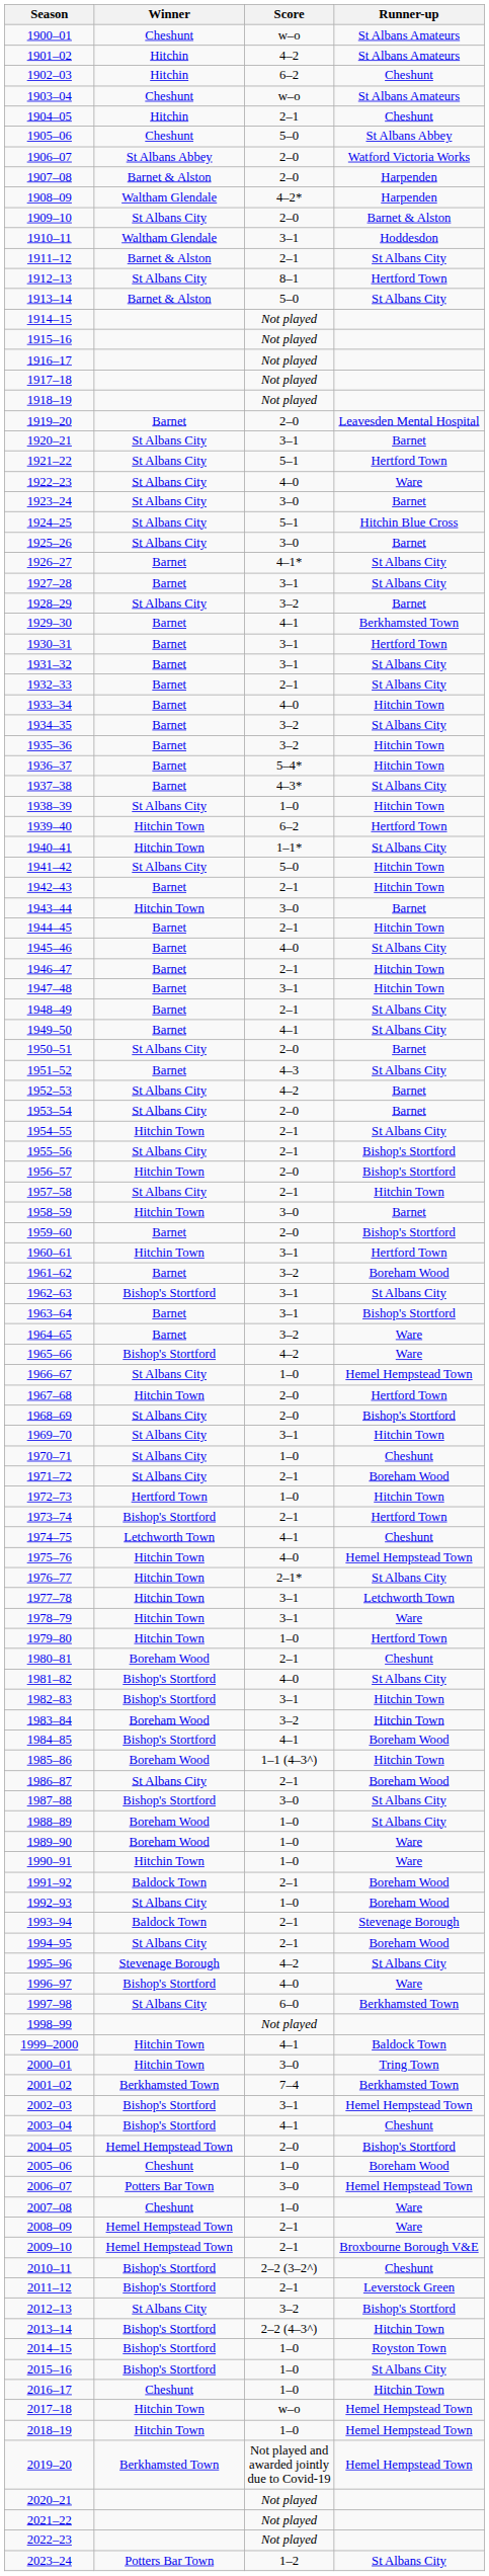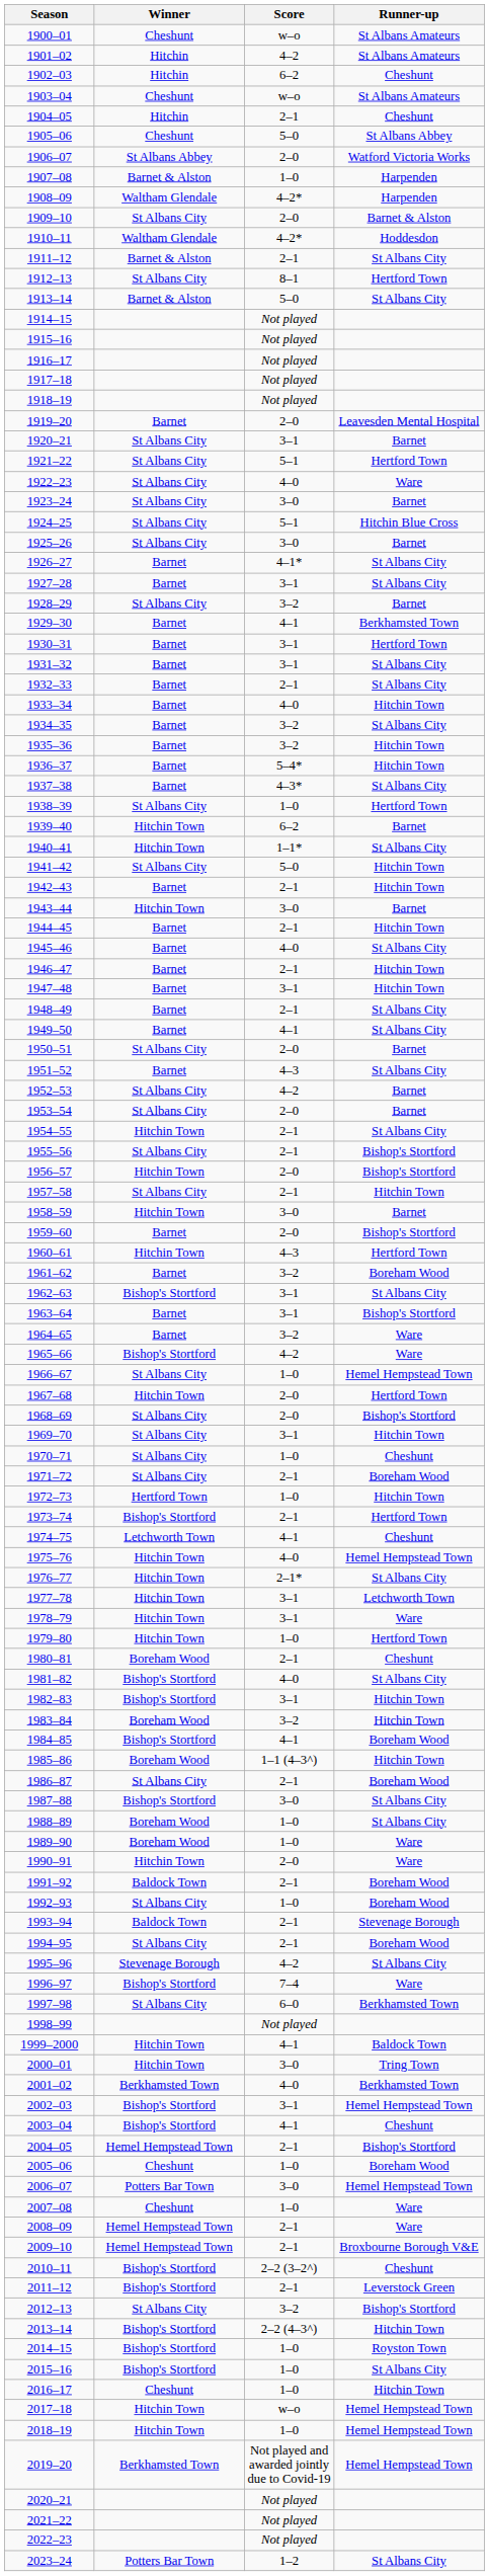 <table class="wikitable" style="text-align: center;">
 <tr>
 <th width=105>Season</th>
 <th width=180>Winner</th>
 <th width=105>Score</th>
 <th width=180>Runner-up</th>
 </tr>
 <tr>
 <td><a href='#'>1900–01</a></td>
 <td><a href='#'>Cheshunt</a></td>
 <td>w–o </td>
 <td><a href='#'>St Albans Amateurs</a></td>
 </tr>
 <tr>
 <td><a href='#'>1901–02</a></td>
 <td><a href='#'>Hitchin</a></td>
 <td>4–2</td>
 <td><a href='#'>St Albans Amateurs</a></td>
 </tr>
 <tr>
 <td><a href='#'>1902–03</a></td>
 <td><a href='#'>Hitchin</a></td>
 <td>6–2</td>
 <td><a href='#'>Cheshunt</a></td>
 </tr>
 <tr>
 <td><a href='#'>1903–04</a></td>
 <td><a href='#'>Cheshunt</a></td>
 <td>w–o </td>
 <td><a href='#'>St Albans Amateurs</a></td>
 </tr>
 <tr>
 <td><a href='#'>1904–05</a></td>
 <td><a href='#'>Hitchin</a></td>
 <td>2–1</td>
 <td><a href='#'>Cheshunt</a></td>
 </tr>
 <tr>
 <td><a href='#'>1905–06</a></td>
 <td><a href='#'>Cheshunt</a></td>
 <td>5–0</td>
 <td><a href='#'>St Albans Abbey</a></td>
 </tr>
 <tr>
 <td><a href='#'>1906–07</a></td>
 <td><a href='#'>St Albans Abbey</a></td>
 <td>2–0</td>
 <td><a href='#'>Watford Victoria Works</a></td>
 </tr>
 <tr>
 <td><a href='#'>1907–08</a></td>
 <td><a href='#'>Barnet & Alston</a></td>
-<td>2–0</td>
+<td>1–0</td>
 <td><a href='#'>Harpenden</a></td>
 </tr>
 <tr>
 <td><a href='#'>1908–09</a></td>
 <td><a href='#'>Waltham Glendale</a></td>
 <td>4–2*</td>
 <td><a href='#'>Harpenden</a></td>
 </tr>
 <tr>
 <td><a href='#'>1909–10</a></td>
 <td><a href='#'>St Albans City</a></td>
 <td>2–0</td>
 <td><a href='#'>Barnet & Alston</a></td>
 </tr>
 <tr>
 <td><a href='#'>1910–11</a></td>
 <td><a href='#'>Waltham Glendale</a></td>
-<td>3–1</td>
+<td>4–2*</td>
 <td><a href='#'>Hoddesdon</a></td>
 </tr>
 <tr>
 <td><a href='#'>1911–12</a></td>
 <td><a href='#'>Barnet & Alston</a></td>
 <td>2–1</td>
 <td><a href='#'>St Albans City</a></td>
 </tr>
 <tr>
 <td><a href='#'>1912–13</a></td>
 <td><a href='#'>St Albans City</a></td>
 <td>8–1</td>
 <td><a href='#'>Hertford Town</a></td>
 </tr>
 <tr>
 <td><a href='#'>1913–14</a></td>
 <td><a href='#'>Barnet & Alston</a></td>
 <td>5–0</td>
 <td><a href='#'>St Albans City</a></td>
 </tr>
 <tr>
 <td><a href='#'>1914–15</a></td>
 <td></td>
 <td><em>Not played</em></td>
 <td></td>
 </tr>
 <tr>
 <td><a href='#'>1915–16</a></td>
 <td></td>
 <td><em>Not played</em></td>
 <td></td>
 </tr>
 <tr>
 <td><a href='#'>1916–17</a></td>
 <td></td>
 <td><em>Not played</em></td>
 <td></td>
 </tr>
 <tr>
 <td><a href='#'>1917–18</a></td>
 <td></td>
 <td><em>Not played</em></td>
 <td></td>
 </tr>
 <tr>
 <td><a href='#'>1918–19</a></td>
 <td></td>
 <td><em>Not played</em></td>
 <td></td>
 </tr>
 <tr>
 <td><a href='#'>1919–20</a></td>
 <td><a href='#'>Barnet</a></td>
 <td>2–0</td>
 <td><a href='#'>Leavesden Mental Hospital</a></td>
 </tr>
 <tr>
 <td><a href='#'>1920–21</a></td>
 <td><a href='#'>St Albans City</a></td>
 <td>3–1</td>
 <td><a href='#'>Barnet</a></td>
 </tr>
 <tr>
 <td><a href='#'>1921–22</a></td>
 <td><a href='#'>St Albans City</a></td>
 <td>5–1</td>
 <td><a href='#'>Hertford Town</a></td>
 </tr>
 <tr>
 <td><a href='#'>1922–23</a></td>
 <td><a href='#'>St Albans City</a></td>
 <td>4–0</td>
 <td><a href='#'>Ware</a></td>
 </tr>
 <tr>
 <td><a href='#'>1923–24</a></td>
 <td><a href='#'>St Albans City</a></td>
 <td>3–0</td>
 <td><a href='#'>Barnet</a></td>
 </tr>
 <tr>
 <td><a href='#'>1924–25</a></td>
 <td><a href='#'>St Albans City</a></td>
 <td>5–1</td>
 <td><a href='#'>Hitchin Blue Cross</a></td>
 </tr>
 <tr>
 <td><a href='#'>1925–26</a></td>
 <td><a href='#'>St Albans City</a></td>
 <td>3–0</td>
 <td><a href='#'>Barnet</a></td>
 </tr>
 <tr>
 <td><a href='#'>1926–27</a></td>
 <td><a href='#'>Barnet</a></td>
 <td>4–1*</td>
 <td><a href='#'>St Albans City</a></td>
 </tr>
 <tr>
 <td><a href='#'>1927–28</a></td>
 <td><a href='#'>Barnet</a></td>
 <td>3–1</td>
 <td><a href='#'>St Albans City</a></td>
 </tr>
 <tr>
 <td><a href='#'>1928–29</a></td>
 <td><a href='#'>St Albans City</a></td>
 <td>3–2</td>
 <td><a href='#'>Barnet</a></td>
 </tr>
 <tr>
 <td><a href='#'>1929–30</a></td>
 <td><a href='#'>Barnet</a></td>
 <td>4–1</td>
 <td><a href='#'>Berkhamsted Town</a></td>
 </tr>
 <tr>
 <td><a href='#'>1930–31</a></td>
 <td><a href='#'>Barnet</a></td>
 <td>3–1</td>
 <td><a href='#'>Hertford Town</a></td>
 </tr>
 <tr>
 <td><a href='#'>1931–32</a></td>
 <td><a href='#'>Barnet</a></td>
 <td>3–1</td>
 <td><a href='#'>St Albans City</a></td>
 </tr>
 <tr>
 <td><a href='#'>1932–33</a></td>
 <td><a href='#'>Barnet</a></td>
 <td>2–1</td>
 <td><a href='#'>St Albans City</a></td>
 </tr>
 <tr>
 <td><a href='#'>1933–34</a></td>
 <td><a href='#'>Barnet</a></td>
 <td>4–0</td>
 <td><a href='#'>Hitchin Town</a></td>
 </tr>
 <tr>
 <td><a href='#'>1934–35</a></td>
 <td><a href='#'>Barnet</a></td>
 <td>3–2</td>
 <td><a href='#'>St Albans City</a></td>
 </tr>
 <tr>
 <td><a href='#'>1935–36</a></td>
 <td><a href='#'>Barnet</a></td>
 <td>3–2</td>
 <td><a href='#'>Hitchin Town</a></td>
 </tr>
 <tr>
 <td><a href='#'>1936–37</a></td>
 <td><a href='#'>Barnet</a></td>
 <td>5–4*</td>
 <td><a href='#'>Hitchin Town</a></td>
 </tr>
 <tr>
 <td><a href='#'>1937–38</a></td>
 <td><a href='#'>Barnet</a></td>
 <td>4–3*</td>
 <td><a href='#'>St Albans City</a></td>
 </tr>
 <tr>
 <td><a href='#'>1938–39</a></td>
 <td><a href='#'>St Albans City</a></td>
 <td>1–0</td>
-<td><a href='#'>Hitchin Town</a></td>
+<td><a href='#'>Hertford Town</a></td>
 </tr>
 <tr>
 <td><a href='#'>1939–40</a></td>
 <td><a href='#'>Hitchin Town</a></td>
 <td>6–2</td>
-<td><a href='#'>Hertford Town</a></td>
+<td><a href='#'>Barnet</a></td>
 </tr>
 <tr>
 <td><a href='#'>1940–41</a></td>
 <td><a href='#'>Hitchin Town</a></td>
 <td>1–1* </td>
 <td><a href='#'>St Albans City</a></td>
 </tr>
 <tr>
 <td><a href='#'>1941–42</a></td>
 <td><a href='#'>St Albans City</a></td>
 <td>5–0</td>
 <td><a href='#'>Hitchin Town</a></td>
 </tr>
 <tr>
 <td><a href='#'>1942–43</a></td>
 <td><a href='#'>Barnet</a></td>
 <td>2–1</td>
 <td><a href='#'>Hitchin Town</a></td>
 </tr>
 <tr>
 <td><a href='#'>1943–44</a></td>
 <td><a href='#'>Hitchin Town</a></td>
 <td>3–0</td>
 <td><a href='#'>Barnet</a></td>
 </tr>
 <tr>
 <td><a href='#'>1944–45</a></td>
 <td><a href='#'>Barnet</a></td>
 <td>2–1</td>
 <td><a href='#'>Hitchin Town</a></td>
 </tr>
 <tr>
 <td><a href='#'>1945–46</a></td>
 <td><a href='#'>Barnet</a></td>
 <td>4–0</td>
 <td><a href='#'>St Albans City</a></td>
 </tr>
 <tr>
 <td><a href='#'>1946–47</a></td>
 <td><a href='#'>Barnet</a></td>
 <td>2–1</td>
 <td><a href='#'>Hitchin Town</a></td>
 </tr>
 <tr>
 <td><a href='#'>1947–48</a></td>
 <td><a href='#'>Barnet</a></td>
 <td>3–1</td>
 <td><a href='#'>Hitchin Town</a></td>
 </tr>
 <tr>
 <td><a href='#'>1948–49</a></td>
 <td><a href='#'>Barnet</a></td>
 <td>2–1</td>
 <td><a href='#'>St Albans City</a></td>
 </tr>
 <tr>
 <td><a href='#'>1949–50</a></td>
 <td><a href='#'>Barnet</a></td>
 <td>4–1</td>
 <td><a href='#'>St Albans City</a></td>
 </tr>
 <tr>
 <td><a href='#'>1950–51</a></td>
 <td><a href='#'>St Albans City</a></td>
 <td>2–0</td>
 <td><a href='#'>Barnet</a></td>
 </tr>
 <tr>
 <td><a href='#'>1951–52</a></td>
 <td><a href='#'>Barnet</a></td>
 <td>4–3</td>
 <td><a href='#'>St Albans City</a></td>
 </tr>
 <tr>
 <td><a href='#'>1952–53</a></td>
 <td><a href='#'>St Albans City</a></td>
 <td>4–2</td>
 <td><a href='#'>Barnet</a></td>
 </tr>
 <tr>
 <td><a href='#'>1953–54</a></td>
 <td><a href='#'>St Albans City</a></td>
 <td>2–0</td>
 <td><a href='#'>Barnet</a></td>
 </tr>
 <tr>
 <td><a href='#'>1954–55</a></td>
 <td><a href='#'>Hitchin Town</a></td>
 <td>2–1</td>
 <td><a href='#'>St Albans City</a></td>
 </tr>
 <tr>
 <td><a href='#'>1955–56</a></td>
 <td><a href='#'>St Albans City</a></td>
 <td>2–1</td>
 <td><a href='#'>Bishop's Stortford</a></td>
 </tr>
 <tr>
 <td><a href='#'>1956–57</a></td>
 <td><a href='#'>Hitchin Town</a></td>
 <td>2–0</td>
 <td><a href='#'>Bishop's Stortford</a></td>
 </tr>
 <tr>
 <td><a href='#'>1957–58</a></td>
 <td><a href='#'>St Albans City</a></td>
 <td>2–1</td>
 <td><a href='#'>Hitchin Town</a></td>
 </tr>
 <tr>
 <td><a href='#'>1958–59</a></td>
 <td><a href='#'>Hitchin Town</a></td>
 <td>3–0</td>
 <td><a href='#'>Barnet</a></td>
 </tr>
 <tr>
 <td><a href='#'>1959–60</a></td>
 <td><a href='#'>Barnet</a></td>
 <td>2–0</td>
 <td><a href='#'>Bishop's Stortford</a></td>
 </tr>
 <tr>
 <td><a href='#'>1960–61</a></td>
 <td><a href='#'>Hitchin Town</a></td>
-<td>3–1</td>
+<td>4–3</td>
 <td><a href='#'>Hertford Town</a></td>
 </tr>
 <tr>
 <td><a href='#'>1961–62</a></td>
 <td><a href='#'>Barnet</a></td>
 <td>3–2</td>
 <td><a href='#'>Boreham Wood</a></td>
 </tr>
 <tr>
 <td><a href='#'>1962–63</a></td>
 <td><a href='#'>Bishop's Stortford</a></td>
 <td>3–1</td>
 <td><a href='#'>St Albans City</a></td>
 </tr>
 <tr>
 <td><a href='#'>1963–64</a></td>
 <td><a href='#'>Barnet</a></td>
 <td>3–1</td>
 <td><a href='#'>Bishop's Stortford</a></td>
 </tr>
 <tr>
 <td><a href='#'>1964–65</a></td>
 <td><a href='#'>Barnet</a></td>
 <td>3–2</td>
 <td><a href='#'>Ware</a></td>
 </tr>
 <tr>
 <td><a href='#'>1965–66</a></td>
 <td><a href='#'>Bishop's Stortford</a></td>
 <td>4–2</td>
 <td><a href='#'>Ware</a></td>
 </tr>
 <tr>
 <td><a href='#'>1966–67</a></td>
 <td><a href='#'>St Albans City</a></td>
 <td>1–0</td>
 <td><a href='#'>Hemel Hempstead Town</a></td>
 </tr>
 <tr>
 <td><a href='#'>1967–68</a></td>
 <td><a href='#'>Hitchin Town</a></td>
 <td>2–0</td>
 <td><a href='#'>Hertford Town</a></td>
 </tr>
 <tr>
 <td><a href='#'>1968–69</a></td>
 <td><a href='#'>St Albans City</a></td>
 <td>2–0</td>
 <td><a href='#'>Bishop's Stortford</a></td>
 </tr>
 <tr>
 <td><a href='#'>1969–70</a></td>
 <td><a href='#'>St Albans City</a></td>
 <td>3–1</td>
 <td><a href='#'>Hitchin Town</a></td>
 </tr>
 <tr>
 <td><a href='#'>1970–71</a></td>
 <td><a href='#'>St Albans City</a></td>
 <td>1–0</td>
 <td><a href='#'>Cheshunt</a></td>
 </tr>
 <tr>
 <td><a href='#'>1971–72</a></td>
 <td><a href='#'>St Albans City</a></td>
 <td>2–1</td>
 <td><a href='#'>Boreham Wood</a></td>
 </tr>
 <tr>
 <td><a href='#'>1972–73</a></td>
 <td><a href='#'>Hertford Town</a></td>
 <td>1–0</td>
 <td><a href='#'>Hitchin Town</a></td>
 </tr>
 <tr>
 <td><a href='#'>1973–74</a></td>
 <td><a href='#'>Bishop's Stortford</a></td>
 <td>2–1</td>
 <td><a href='#'>Hertford Town</a></td>
 </tr>
 <tr>
 <td><a href='#'>1974–75</a></td>
 <td><a href='#'>Letchworth Town</a></td>
 <td>4–1</td>
 <td><a href='#'>Cheshunt</a></td>
 </tr>
 <tr>
 <td><a href='#'>1975–76</a></td>
 <td><a href='#'>Hitchin Town</a></td>
 <td>4–0</td>
 <td><a href='#'>Hemel Hempstead Town</a></td>
 </tr>
 <tr>
 <td><a href='#'>1976–77</a></td>
 <td><a href='#'>Hitchin Town</a></td>
 <td>2–1*</td>
 <td><a href='#'>St Albans City</a></td>
 </tr>
 <tr>
 <td><a href='#'>1977–78</a></td>
 <td><a href='#'>Hitchin Town</a></td>
 <td>3–1</td>
 <td><a href='#'>Letchworth Town</a></td>
 </tr>
 <tr>
 <td><a href='#'>1978–79</a></td>
 <td><a href='#'>Hitchin Town</a></td>
 <td>3–1</td>
 <td><a href='#'>Ware</a></td>
 </tr>
 <tr>
 <td><a href='#'>1979–80</a></td>
 <td><a href='#'>Hitchin Town</a></td>
 <td>1–0</td>
 <td><a href='#'>Hertford Town</a></td>
 </tr>
 <tr>
 <td><a href='#'>1980–81</a></td>
 <td><a href='#'>Boreham Wood</a></td>
 <td>2–1</td>
 <td><a href='#'>Cheshunt</a></td>
 </tr>
 <tr>
 <td><a href='#'>1981–82</a></td>
 <td><a href='#'>Bishop's Stortford</a></td>
 <td>4–0</td>
 <td><a href='#'>St Albans City</a></td>
 </tr>
 <tr>
 <td><a href='#'>1982–83</a></td>
 <td><a href='#'>Bishop's Stortford</a></td>
 <td>3–1</td>
 <td><a href='#'>Hitchin Town</a></td>
 </tr>
 <tr>
 <td><a href='#'>1983–84</a></td>
 <td><a href='#'>Boreham Wood</a></td>
 <td>3–2</td>
 <td><a href='#'>Hitchin Town</a></td>
 </tr>
 <tr>
 <td><a href='#'>1984–85</a></td>
 <td><a href='#'>Bishop's Stortford</a></td>
 <td>4–1</td>
 <td><a href='#'>Boreham Wood</a></td>
 </tr>
 <tr>
 <td><a href='#'>1985–86</a></td>
 <td><a href='#'>Boreham Wood</a></td>
 <td>1–1 (4–3^)</td>
 <td><a href='#'>Hitchin Town</a></td>
 </tr>
 <tr>
 <td><a href='#'>1986–87</a></td>
 <td><a href='#'>St Albans City</a></td>
 <td>2–1</td>
 <td><a href='#'>Boreham Wood</a></td>
 </tr>
 <tr>
 <td><a href='#'>1987–88</a></td>
 <td><a href='#'>Bishop's Stortford</a></td>
 <td>3–0</td>
 <td><a href='#'>St Albans City</a></td>
 </tr>
 <tr>
 <td><a href='#'>1988–89</a></td>
 <td><a href='#'>Boreham Wood</a></td>
 <td>1–0</td>
 <td><a href='#'>St Albans City</a></td>
 </tr>
 <tr>
 <td><a href='#'>1989–90</a></td>
 <td><a href='#'>Boreham Wood</a></td>
 <td>1–0</td>
 <td><a href='#'>Ware</a></td>
 </tr>
 <tr>
 <td><a href='#'>1990–91</a></td>
 <td><a href='#'>Hitchin Town</a></td>
-<td>1–0</td>
+<td>2–0</td>
 <td><a href='#'>Ware</a></td>
 </tr>
 <tr>
 <td><a href='#'>1991–92</a></td>
 <td><a href='#'>Baldock Town</a></td>
 <td>2–1</td>
 <td><a href='#'>Boreham Wood</a></td>
 </tr>
 <tr>
 <td><a href='#'>1992–93</a></td>
 <td><a href='#'>St Albans City</a></td>
 <td>1–0</td>
 <td><a href='#'>Boreham Wood</a></td>
 </tr>
 <tr>
 <td><a href='#'>1993–94</a></td>
 <td><a href='#'>Baldock Town</a></td>
 <td>2–1</td>
 <td><a href='#'>Stevenage Borough</a></td>
 </tr>
 <tr>
 <td><a href='#'>1994–95</a></td>
 <td><a href='#'>St Albans City</a></td>
 <td>2–1</td>
 <td><a href='#'>Boreham Wood</a></td>
 </tr>
 <tr>
 <td><a href='#'>1995–96</a></td>
 <td><a href='#'>Stevenage Borough</a></td>
 <td>4–2</td>
 <td><a href='#'>St Albans City</a></td>
 </tr>
 <tr>
 <td><a href='#'>1996–97</a></td>
 <td><a href='#'>Bishop's Stortford</a></td>
-<td>4–0</td>
+<td>7–4</td>
 <td><a href='#'>Ware</a></td>
 </tr>
 <tr>
 <td><a href='#'>1997–98</a></td>
 <td><a href='#'>St Albans City</a></td>
 <td>6–0</td>
 <td><a href='#'>Berkhamsted Town</a></td>
 </tr>
 <tr>
 <td><a href='#'>1998–99</a></td>
 <td></td>
 <td><em>Not played</em></td>
 <td></td>
 </tr>
 <tr>
 <td><a href='#'>1999–2000</a></td>
 <td><a href='#'>Hitchin Town</a></td>
 <td>4–1</td>
 <td><a href='#'>Baldock Town</a></td>
 </tr>
 <tr>
 <td><a href='#'>2000–01</a></td>
 <td><a href='#'>Hitchin Town</a></td>
 <td>3–0</td>
 <td><a href='#'>Tring Town</a></td>
 </tr>
 <tr>
 <td><a href='#'>2001–02</a></td>
 <td><a href='#'>Berkhamsted Town</a></td>
-<td>7–4</td>
+<td>4–0</td>
 <td><a href='#'>Berkhamsted Town</a></td>
 </tr>
 <tr>
 <td><a href='#'>2002–03</a></td>
 <td><a href='#'>Bishop's Stortford</a></td>
 <td>3–1</td>
 <td><a href='#'>Hemel Hempstead Town</a></td>
 </tr>
 <tr>
 <td><a href='#'>2003–04</a></td>
 <td><a href='#'>Bishop's Stortford</a></td>
 <td>4–1</td>
 <td><a href='#'>Cheshunt</a></td>
 </tr>
 <tr>
 <td><a href='#'>2004–05</a></td>
 <td><a href='#'>Hemel Hempstead Town</a></td>
-<td>2–0</td>
+<td>2–1</td>
 <td><a href='#'>Bishop's Stortford</a></td>
 </tr>
 <tr>
 <td><a href='#'>2005–06</a></td>
 <td><a href='#'>Cheshunt</a></td>
 <td>1–0</td>
 <td><a href='#'>Boreham Wood</a></td>
 </tr>
 <tr>
 <td><a href='#'>2006–07</a></td>
 <td><a href='#'>Potters Bar Town</a></td>
 <td>3–0</td>
 <td><a href='#'>Hemel Hempstead Town</a></td>
 </tr>
 <tr>
 <td><a href='#'>2007–08</a></td>
 <td><a href='#'>Cheshunt</a></td>
 <td>1–0</td>
 <td><a href='#'>Ware</a></td>
 </tr>
 <tr>
 <td><a href='#'>2008–09</a></td>
 <td><a href='#'>Hemel Hempstead Town</a></td>
 <td>2–1</td>
 <td><a href='#'>Ware</a></td>
 </tr>
 <tr>
 <td><a href='#'>2009–10</a></td>
 <td><a href='#'>Hemel Hempstead Town</a></td>
 <td>2–1</td>
 <td><a href='#'>Broxbourne Borough V&E</a></td>
 </tr>
 <tr>
 <td><a href='#'>2010–11</a></td>
 <td><a href='#'>Bishop's Stortford</a></td>
 <td>2–2 (3–2^)</td>
 <td><a href='#'>Cheshunt</a></td>
 </tr>
 <tr>
 <td><a href='#'>2011–12</a></td>
 <td><a href='#'>Bishop's Stortford</a></td>
 <td>2–1</td>
 <td><a href='#'>Leverstock Green</a></td>
 </tr>
 <tr>
 <td><a href='#'>2012–13</a></td>
 <td><a href='#'>St Albans City</a></td>
 <td>3–2</td>
 <td><a href='#'>Bishop's Stortford</a></td>
 </tr>
 <tr>
 <td><a href='#'>2013–14</a></td>
 <td><a href='#'>Bishop's Stortford</a></td>
 <td>2–2 (4–3^)</td>
 <td><a href='#'>Hitchin Town</a></td>
 </tr>
 <tr>
 <td><a href='#'>2014–15</a></td>
 <td><a href='#'>Bishop's Stortford</a></td>
 <td>1–0</td>
 <td><a href='#'>Royston Town</a></td>
 </tr>
 <tr>
 <td><a href='#'>2015–16</a></td>
 <td><a href='#'>Bishop's Stortford</a></td>
 <td>1–0</td>
 <td><a href='#'>St Albans City</a></td>
 </tr>
 <tr>
 <td><a href='#'>2016–17</a></td>
 <td><a href='#'>Cheshunt</a></td>
 <td>1–0</td>
 <td><a href='#'>Hitchin Town</a></td>
 </tr>
 <tr>
 <td><a href='#'>2017–18</a></td>
 <td><a href='#'>Hitchin Town</a></td>
 <td>w–o </td>
 <td><a href='#'>Hemel Hempstead Town</a></td>
 </tr>
 <tr>
 <td><a href='#'>2018–19</a></td>
 <td><a href='#'>Hitchin Town</a></td>
 <td>1–0</td>
 <td><a href='#'>Hemel Hempstead Town</a></td>
 </tr>
 <tr>
 <td><a href='#'>2019–20</a></td>
 <td><a href='#'>Berkhamsted Town</a></td>
 <td>Not played and awarded jointly due to Covid-19</td>
 <td><a href='#'>Hemel Hempstead Town</a></td>
 </tr>
 <tr>
 <td><a href='#'>2020–21</a></td>
 <td></td>
 <td><em>Not played</em></td>
 <td></td>
 </tr>
 <tr>
 <td><a href='#'>2021–22</a></td>
 <td></td>
 <td><em>Not played</em></td>
 <td></td>
 </tr>
 <tr>
 <td><a href='#'>2022–23</a></td>
 <td></td>
 <td><em>Not played</em></td>
 <td></td>
 </tr>
 <tr>
 <td><a href='#'>2023–24</a></td>
 <td><a href='#'>Potters Bar Town</a></td>
 <td>1–2</td>
 <td><a href='#'>St Albans City</a></td>
 </tr>
 </table>
